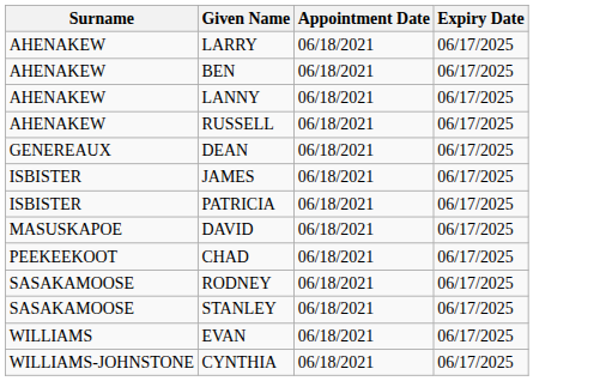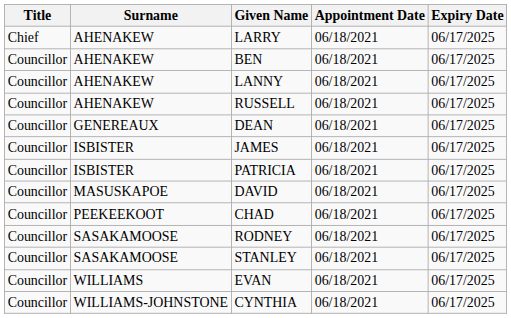 <table class="wikitable">
 <tr>
+<th>Title</th>
 <th>Surname</th>
 <th>Given Name</th>
 <th>Appointment Date</th>
 <th>Expiry Date</th>
 </tr>
 <tr>
+<td>Chief</td>
 <td>AHENAKEW</td>
 <td>LARRY</td>
 <td>06/18/2021</td>
 <td>06/17/2025</td>
 </tr>
 <tr>
+<td>Councillor</td>
 <td>AHENAKEW</td>
 <td>BEN</td>
 <td>06/18/2021</td>
 <td>06/17/2025</td>
 </tr>
 <tr>
+<td>Councillor</td>
 <td>AHENAKEW</td>
 <td>LANNY</td>
 <td>06/18/2021</td>
 <td>06/17/2025</td>
 </tr>
 <tr>
+<td>Councillor</td>
 <td>AHENAKEW</td>
 <td>RUSSELL</td>
 <td>06/18/2021</td>
 <td>06/17/2025</td>
 </tr>
 <tr>
+<td>Councillor</td>
 <td>GENEREAUX</td>
 <td>DEAN</td>
 <td>06/18/2021</td>
 <td>06/17/2025</td>
 </tr>
 <tr>
+<td>Councillor</td>
 <td>ISBISTER</td>
 <td>JAMES</td>
 <td>06/18/2021</td>
 <td>06/17/2025</td>
 </tr>
 <tr>
+<td>Councillor</td>
 <td>ISBISTER</td>
 <td>PATRICIA</td>
 <td>06/18/2021</td>
 <td>06/17/2025</td>
 </tr>
 <tr>
+<td>Councillor</td>
 <td>MASUSKAPOE</td>
 <td>DAVID</td>
 <td>06/18/2021</td>
 <td>06/17/2025</td>
 </tr>
 <tr>
+<td>Councillor</td>
 <td>PEEKEEKOOT</td>
 <td>CHAD</td>
 <td>06/18/2021</td>
 <td>06/17/2025</td>
 </tr>
 <tr>
+<td>Councillor</td>
 <td>SASAKAMOOSE</td>
 <td>RODNEY</td>
 <td>06/18/2021</td>
 <td>06/17/2025</td>
 </tr>
 <tr>
+<td>Councillor</td>
 <td>SASAKAMOOSE</td>
 <td>STANLEY</td>
 <td>06/18/2021</td>
 <td>06/17/2025</td>
 </tr>
 <tr>
+<td>Councillor</td>
 <td>WILLIAMS</td>
 <td>EVAN</td>
 <td>06/18/2021</td>
 <td>06/17/2025</td>
 </tr>
 <tr>
+<td>Councillor</td>
 <td>WILLIAMS-JOHNSTONE</td>
 <td>CYNTHIA</td>
 <td>06/18/2021</td>
 <td>06/17/2025</td>
 </tr>
 </table>
